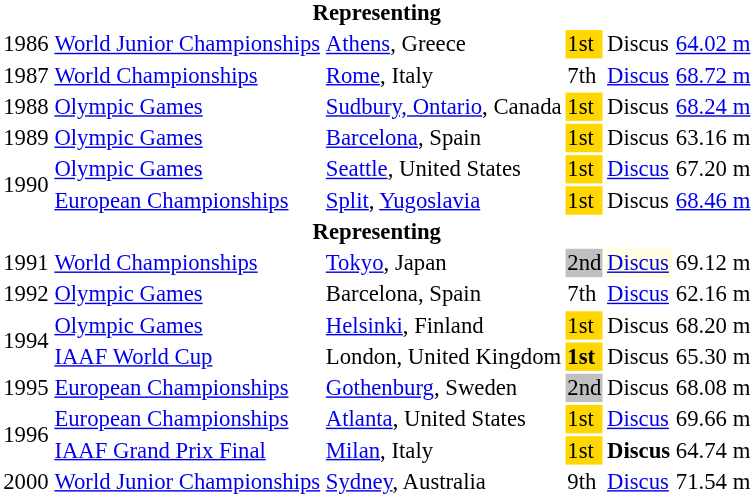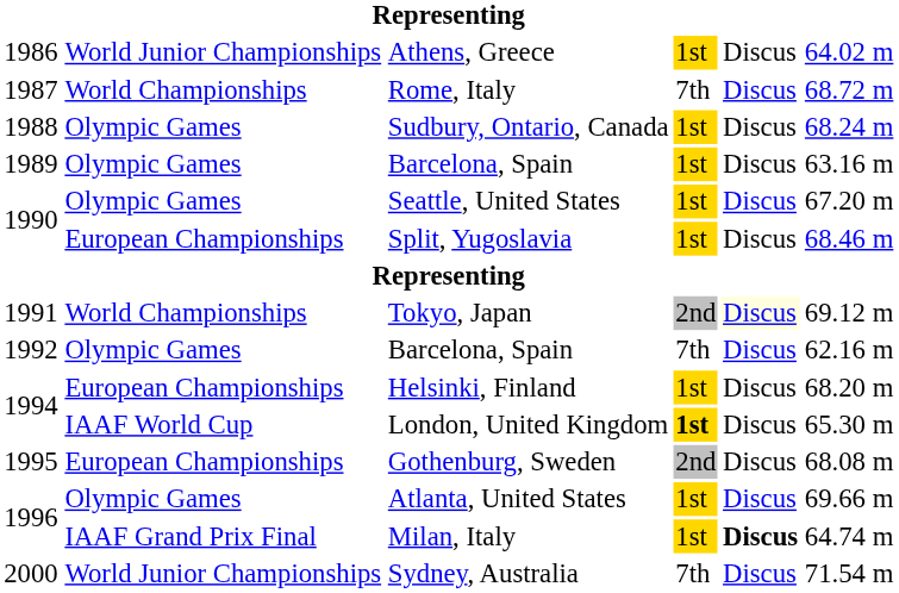 <table>
 <tr>
 <th colspan="6">Representing </th>
 </tr>
 <tr>
 <td>1986</td>
 <td><a href='#'>World Junior Championships</a></td>
 <td><a href='#'>Athens</a>, Greece</td>
 <td bgcolor=gold>1st</td>
 <td>Discus</td>
 <td><a href='#'>64.02 m</a></td>
 </tr>
 <tr>
 <td>1987</td>
 <td><a href='#'>World Championships</a></td>
 <td><a href='#'>Rome</a>, Italy</td>
 <td>7th</td>
 <td><a href='#'>Discus</a></td>
 <td><a href='#'>68.72 m</a></td>
 </tr>
 <tr>
 <td>1988</td>
 <td><a href='#'>Olympic Games</a></td>
 <td><a href='#'>Sudbury, Ontario</a>, Canada</td>
 <td bgcolor=gold>1st</td>
 <td>Discus</td>
 <td><a href='#'>68.24 m</a></td>
 </tr>
 <tr>
 <td>1989</td>
 <td><a href='#'>Olympic Games</a></td>
 <td><a href='#'>Barcelona</a>, Spain</td>
 <td bgcolor="gold">1st</td>
 <td>Discus</td>
 <td>63.16 m</td>
 </tr>
 <tr>
 <td rowspan=2>1990</td>
 <td><a href='#'>Olympic Games</a></td>
 <td><a href='#'>Seattle</a>, United States</td>
 <td bgcolor="gold">1st</td>
 <td><a href='#'>Discus</a></td>
 <td>67.20 m</td>
 </tr>
 <tr>
 <td><a href='#'>European Championships</a></td>
 <td><a href='#'>Split</a>, <a href='#'>Yugoslavia</a></td>
 <td bgcolor="gold">1st</td>
 <td>Discus</td>
 <td><a href='#'>68.46 m</a></td>
 </tr>
 <tr>
 <th colspan="6">Representing </th>
 </tr>
 <tr>
 <td>1991</td>
 <td><a href='#'>World Championships</a></td>
 <td><a href='#'>Tokyo</a>, Japan</td>
 <td bgcolor="silver">2nd</td>
 <td style="background: lightyellow;"><a href='#'>Discus</a></td>
 <td>69.12 m</td>
 </tr>
 <tr>
 <td>1992</td>
 <td><a href='#'>Olympic Games</a></td>
 <td>Barcelona, Spain</td>
 <td>7th</td>
 <td><a href='#'>Discus</a></td>
 <td>62.16 m</td>
 </tr>
 <tr>
 <td rowspan=2>1994</td>
-<td><a href='#'>Olympic Games</a></td>
+<td><a href='#'>European Championships</a></td>
 <td><a href='#'>Helsinki</a>, Finland</td>
 <td bgcolor="gold">1st</td>
 <td>Discus</td>
 <td>68.20 m</td>
 </tr>
 <tr>
 <td><a href='#'>IAAF World Cup</a></td>
 <td>London, United Kingdom</td>
 <td bgcolor="gold"><strong>1st</strong></td>
 <td>Discus</td>
 <td>65.30 m</td>
 </tr>
 <tr>
 <td>1995</td>
 <td><a href='#'>European Championships</a></td>
 <td><a href='#'>Gothenburg</a>, Sweden</td>
 <td bgcolor="silver">2nd</td>
 <td>Discus</td>
 <td>68.08 m</td>
 </tr>
 <tr>
 <td rowspan=2>1996</td>
-<td><a href='#'>European Championships</a></td>
+<td><a href='#'>Olympic Games</a></td>
 <td><a href='#'>Atlanta</a>, United States</td>
 <td bgcolor="gold">1st</td>
 <td><a href='#'>Discus</a></td>
 <td>69.66 m</td>
 </tr>
 <tr>
 <td><a href='#'>IAAF Grand Prix Final</a></td>
 <td><a href='#'>Milan</a>, Italy</td>
 <td bgcolor="gold">1st</td>
 <td><strong>Discus</strong></td>
 <td>64.74 m</td>
 </tr>
 <tr>
 <td>2000</td>
 <td><a href='#'>World Junior Championships</a></td>
 <td><a href='#'>Sydney</a>, Australia</td>
-<td>9th</td>
+<td>7th</td>
 <td><a href='#'>Discus</a></td>
 <td>71.54 m</td>
 </tr>
 </table>
